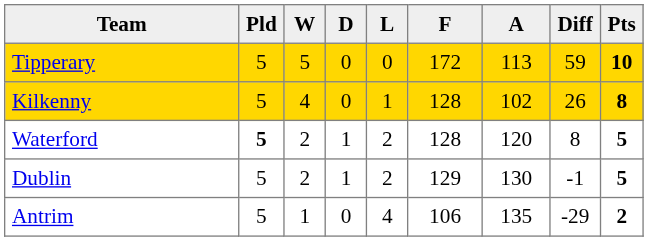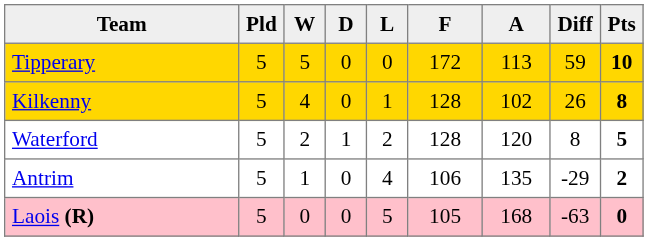 <table style=border-collapse:collapse border=1 cellspacing=0 cellpadding=5>
 <tr align=center bgcolor=#efefef>
 <th width=165>Team</th>
 <th width=20>Pld</th>
 <th width=20>W</th>
 <th width=20>D</th>
 <th width=20>L</th>
 <th width=45>F</th>
 <th width=40>A</th>
 <th width=20>Diff</th>
 <th width=20>Pts</th>
 </tr>
 <tr align=center style="background:gold;">
 <td style="text-align:left;"> <a href='#'>Tipperary</a></td>
 <td>5</td>
 <td>5</td>
 <td>0</td>
 <td>0</td>
 <td>172</td>
 <td>113</td>
 <td>59</td>
 <td><strong>10</strong></td>
 </tr>
 <tr align=center style="background:gold;">
 <td style="text-align:left;"> <a href='#'>Kilkenny</a></td>
 <td>5</td>
 <td>4</td>
 <td>0</td>
 <td>1</td>
 <td>128</td>
 <td>102</td>
 <td>26</td>
 <td><strong>8</strong></td>
 </tr>
 <tr align=center>
 <td style="text-align:left;"> <a href='#'>Waterford</a></td>
-<td><strong>5</strong></td>
+<td>5</td>
 <td>2</td>
 <td>1</td>
 <td>2</td>
 <td>128</td>
 <td>120</td>
 <td>8</td>
-<td><strong>5</strong></td>
-</tr>
-<tr align=center>
-<td style="text-align:left;"> <a href='#'>Dublin</a></td>
-<td>5</td>
-<td>2</td>
-<td>1</td>
-<td>2</td>
-<td>129</td>
-<td>130</td>
-<td>-1</td>
 <td><strong>5</strong></td>
 </tr>
 <tr align=center>
 <td style="text-align:left;"> <a href='#'>Antrim</a></td>
 <td>5</td>
 <td>1</td>
 <td>0</td>
 <td>4</td>
 <td>106</td>
 <td>135</td>
 <td>-29</td>
 <td><strong>2</strong></td>
 </tr>
+<tr align=center style="background:#FFC0CB;">
+<td style="text-align:left;"> <a href='#'>Laois</a> <strong>(R)</strong></td>
+<td>5</td>
+<td>0</td>
+<td>0</td>
+<td>5</td>
+<td>105</td>
+<td>168</td>
+<td>-63</td>
+<td><strong>0</strong></td>
+</tr>
 </table>
